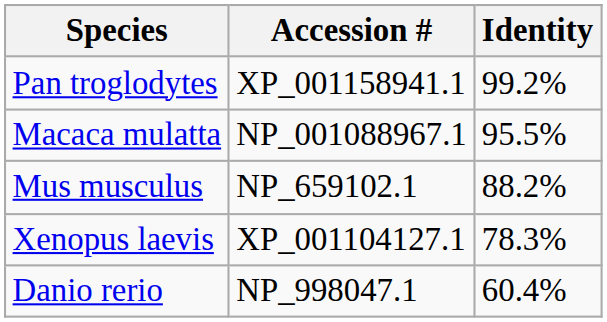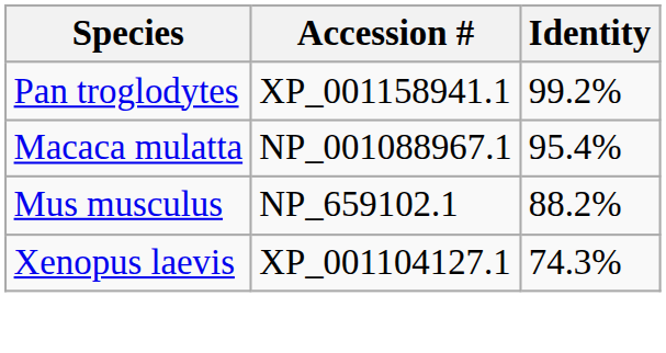 <table class="wikitable" border="1">
 <tr>
 <th>Species</th>
 <th>Accession #</th>
 <th>Identity</th>
 </tr>
 <tr>
 <td><a href='#'>Pan troglodytes</a></td>
 <td>XP_001158941.1</td>
 <td>99.2%</td>
 </tr>
 <tr>
 <td><a href='#'>Macaca mulatta</a></td>
 <td>NP_001088967.1</td>
-<td>95.5%</td>
+<td>95.4%</td>
 </tr>
 <tr>
 <td><a href='#'>Mus musculus</a></td>
 <td>NP_659102.1</td>
 <td>88.2%</td>
 </tr>
 <tr>
 <td><a href='#'>Xenopus laevis</a></td>
 <td>XP_001104127.1</td>
-<td>78.3%</td>
-</tr>
-<tr>
-<td><a href='#'>Danio rerio</a></td>
-<td>NP_998047.1</td>
-<td>60.4%</td>
+<td>74.3%</td>
 </tr>
 </table>
